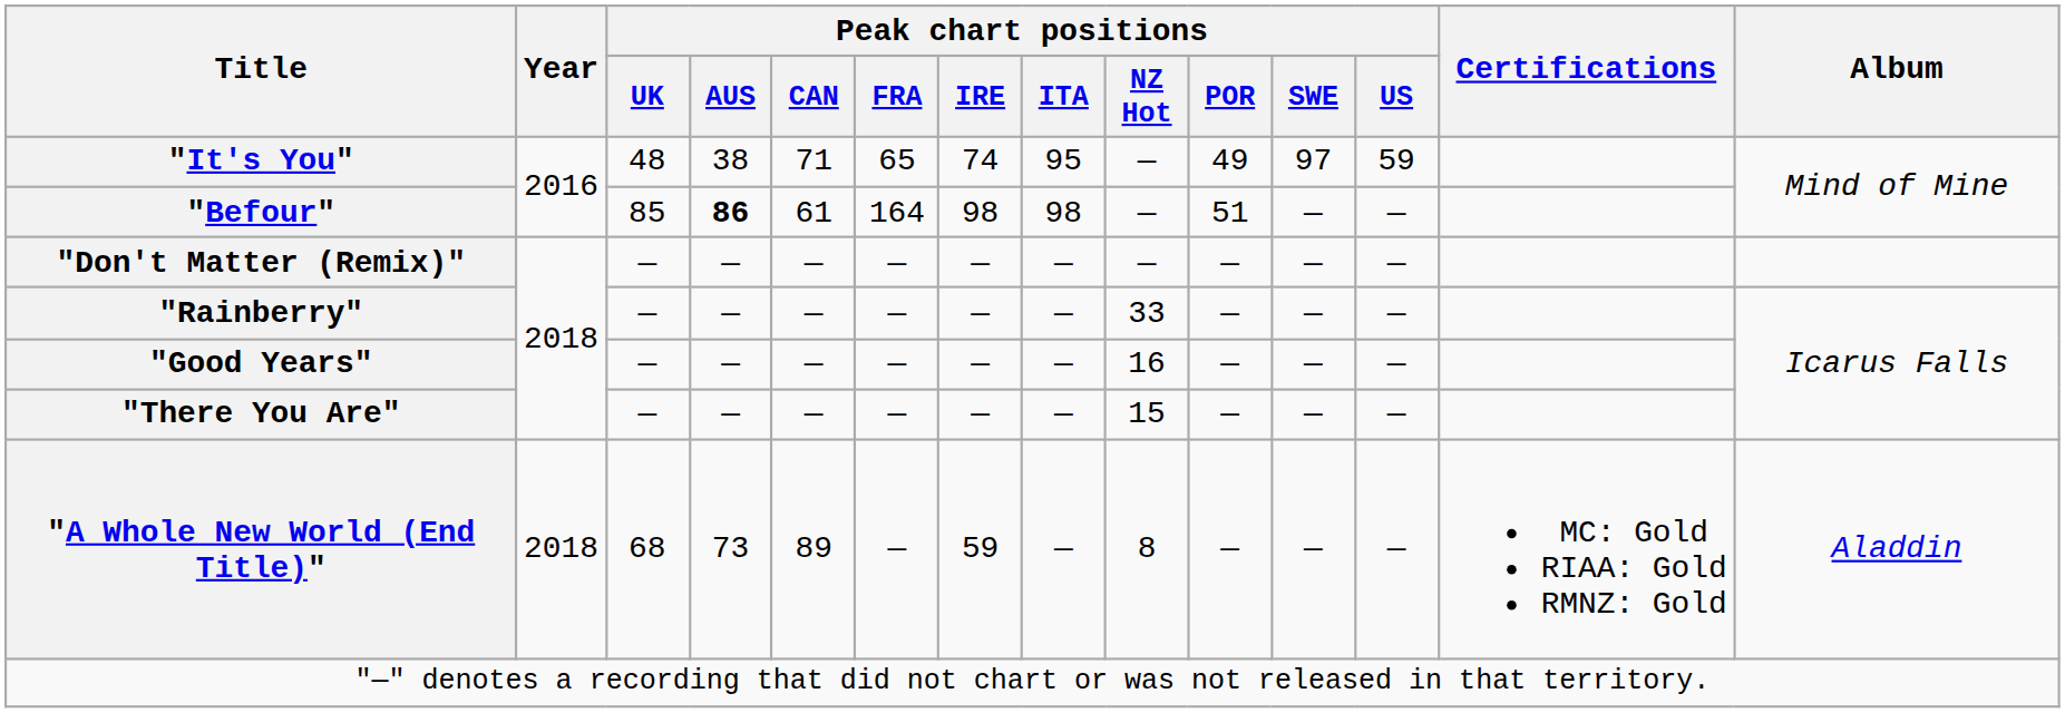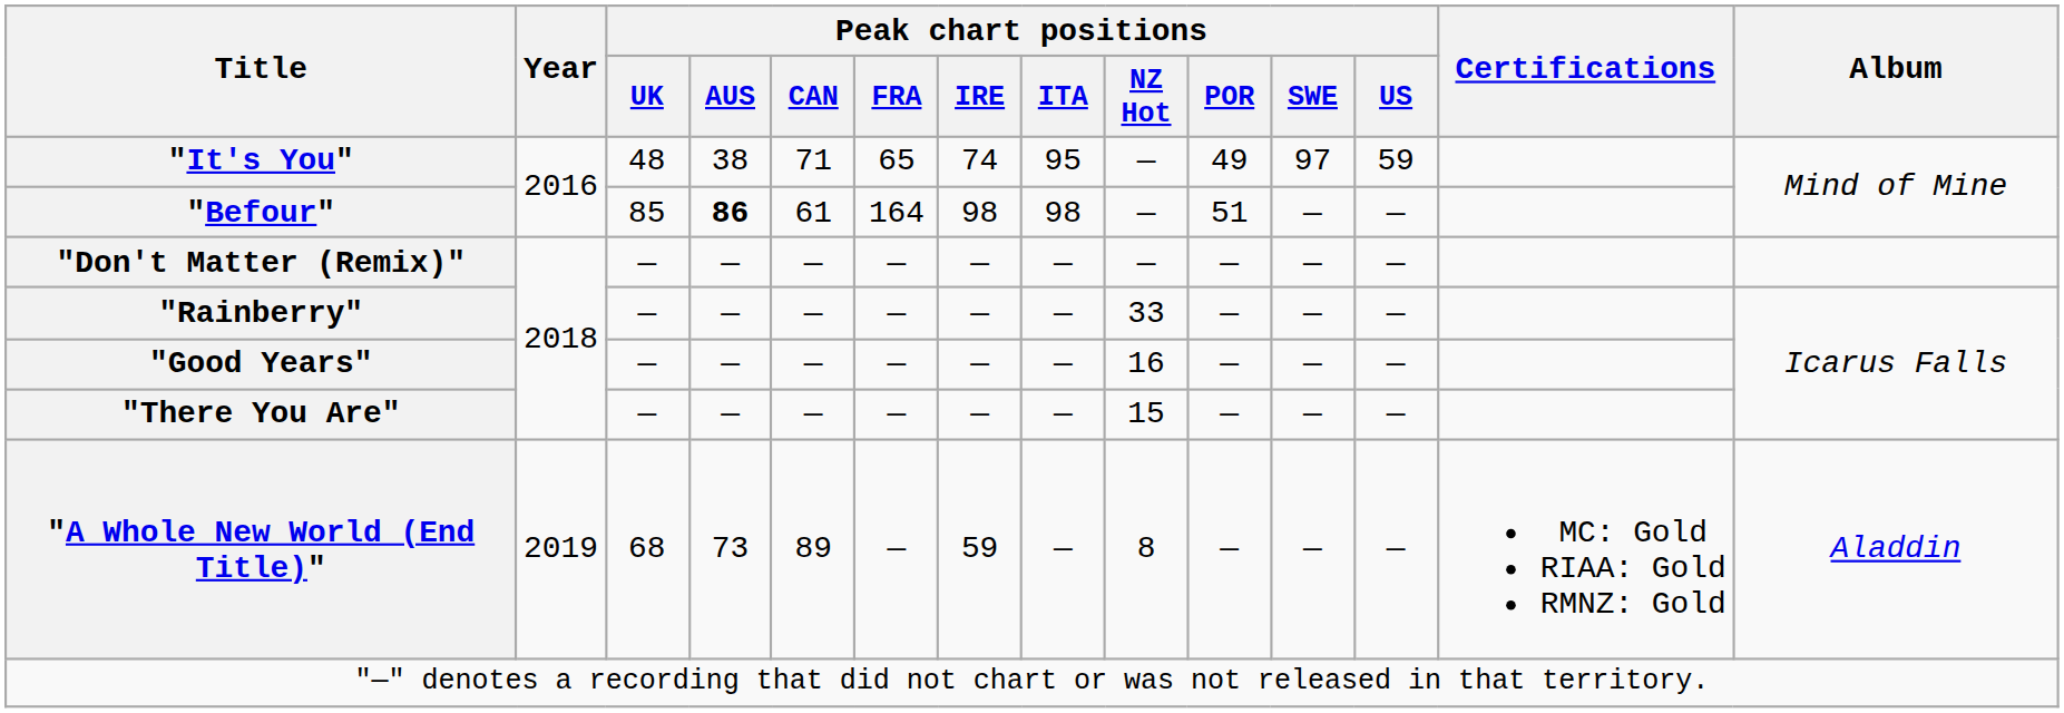 <table class="wikitable plainrowheaders" style="text-align:center;">
 <tr>
 <th scope="col" rowspan="2" style="width:16em;">Title</th>
 <th scope="col" rowspan="2" style="width:1em;">Year</th>
 <th scope="col" colspan="10">Peak chart positions</th>
 <th rowspan="2"><a href='#'>Certifications</a></th>
 <th scope="col" rowspan="2" style="width:10em;">Album</th>
 </tr>
 <tr>
 <th scope="col" style="width:2.5em;font-size:90%;"><a href='#'>UK</a><br></th>
 <th scope="col" style="width:2.5em;font-size:90%;"><a href='#'>AUS</a><br></th>
 <th scope="col" style="width:2.5em;font-size:90%;"><a href='#'>CAN</a><br></th>
 <th scope="col" style="width:2.5em;font-size:90%;"><a href='#'>FRA</a><br></th>
 <th scope="col" style="width:2.5em;font-size:90%;"><a href='#'>IRE</a><br></th>
 <th scope="col" style="width:2.5em;font-size:90%;"><a href='#'>ITA</a><br></th>
 <th scope="col" style="width:2.5em;font-size:90%;"><a href='#'>NZ<br>Hot</a><br></th>
 <th scope="col" style="width:2.5em;font-size:90%;"><a href='#'>POR</a><br></th>
 <th scope="col" style="width:2.5em;font-size:90%;"><a href='#'>SWE</a><br></th>
 <th scope="col" style="width:2.5em;font-size:90%;"><a href='#'>US</a><br></th>
 </tr>
 <tr>
 <th scope="row">"<a href='#'>It's You</a>"</th>
 <td rowspan="2">2016</td>
 <td>48</td>
 <td>38</td>
 <td>71</td>
 <td>65</td>
 <td>74</td>
 <td>95</td>
 <td>—</td>
 <td>49</td>
 <td>97</td>
 <td>59</td>
 <td></td>
 <td rowspan=2><em>Mind of Mine</em></td>
 </tr>
 <tr>
 <th scope="row">"<a href='#'>Befour</a>"</th>
 <td>85</td>
 <td><strong>86</strong></td>
 <td>61</td>
 <td>164</td>
 <td>98</td>
 <td>98</td>
 <td>—</td>
 <td>51</td>
 <td>—</td>
 <td>—</td>
 <td></td>
 </tr>
 <tr>
 <th scope="row">"Don't Matter (Remix)"<br></th>
 <td rowspan="4">2018</td>
 <td>—</td>
 <td>—</td>
 <td>—</td>
 <td>—</td>
 <td>—</td>
 <td>—</td>
 <td>—</td>
 <td>—</td>
 <td>—</td>
 <td>—</td>
 <td></td>
 <td></td>
 </tr>
 <tr>
 <th scope="row">"Rainberry"</th>
 <td>—</td>
 <td>—</td>
 <td>—</td>
 <td>—</td>
 <td>—</td>
 <td>—</td>
 <td>33</td>
 <td>—</td>
 <td>—</td>
 <td>—</td>
 <td></td>
 <td rowspan="3"><em>Icarus Falls</em></td>
 </tr>
 <tr>
 <th scope="row">"Good Years"</th>
 <td>—</td>
 <td>—</td>
 <td>—</td>
 <td>—</td>
 <td>—</td>
 <td>—</td>
 <td>16</td>
 <td>—</td>
 <td>—</td>
 <td>—</td>
 <td></td>
 </tr>
 <tr>
 <th scope="row">"There You Are"</th>
 <td>—</td>
 <td>—</td>
 <td>—</td>
 <td>—</td>
 <td>—</td>
 <td>—</td>
 <td>15</td>
 <td>—</td>
 <td>—</td>
 <td>—</td>
 <td></td>
 </tr>
 <tr>
 <th scope="row">"<a href='#'>A Whole New World (End Title)</a>"<br></th>
-<td>2018</td>
+<td>2019</td>
 <td>68</td>
 <td>73</td>
 <td>89</td>
 <td>—</td>
 <td>59</td>
 <td>—</td>
 <td>8</td>
 <td>—</td>
 <td>—</td>
 <td>—</td>
 <td><br><ul><li>MC: Gold</li><li>RIAA: Gold</li><li>RMNZ: Gold</li></ul></td>
 <td><em><a href='#'>Aladdin</a></em></td>
 </tr>
 <tr>
 <td colspan="14" style="font-size:90%">"—" denotes a recording that did not chart or was not released in that territory.</td>
 </tr>
 </table>
